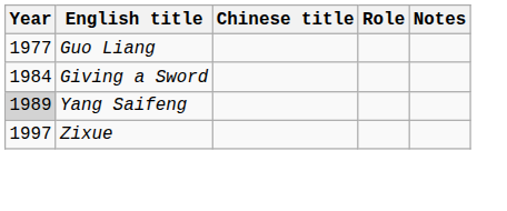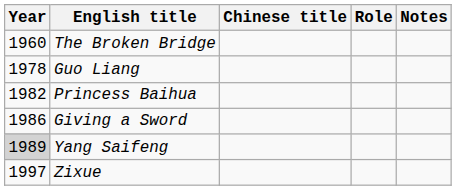 <table class="wikitable">
 <tr>
 <th>Year</th>
 <th>English title</th>
 <th>Chinese title</th>
 <th>Role</th>
 <th>Notes</th>
 </tr>
 <tr>
-<td>1977</td>
+<td>1960</td>
+<td><em>The Broken Bridge</em></td>
+<td></td>
+<td></td>
+<td></td>
+</tr>
+<tr>
+<td>1978</td>
 <td><em>Guo Liang</em></td>
 <td></td>
 <td></td>
 <td></td>
 </tr>
 <tr>
-<td>1984</td>
+<td>1982</td>
+<td><em>Princess Baihua</em></td>
+<td></td>
+<td></td>
+<td></td>
+</tr>
+<tr>
+<td>1986</td>
 <td><em>Giving a Sword</em></td>
 <td></td>
 <td></td>
 <td></td>
 </tr>
 <tr>
 <td style="background: lightgrey;">1989</td>
 <td><em>Yang Saifeng</em></td>
 <td></td>
 <td></td>
 <td></td>
 </tr>
 <tr>
 <td>1997</td>
 <td><em>Zixue</em></td>
 <td></td>
 <td></td>
 <td></td>
 </tr>
 </table>
